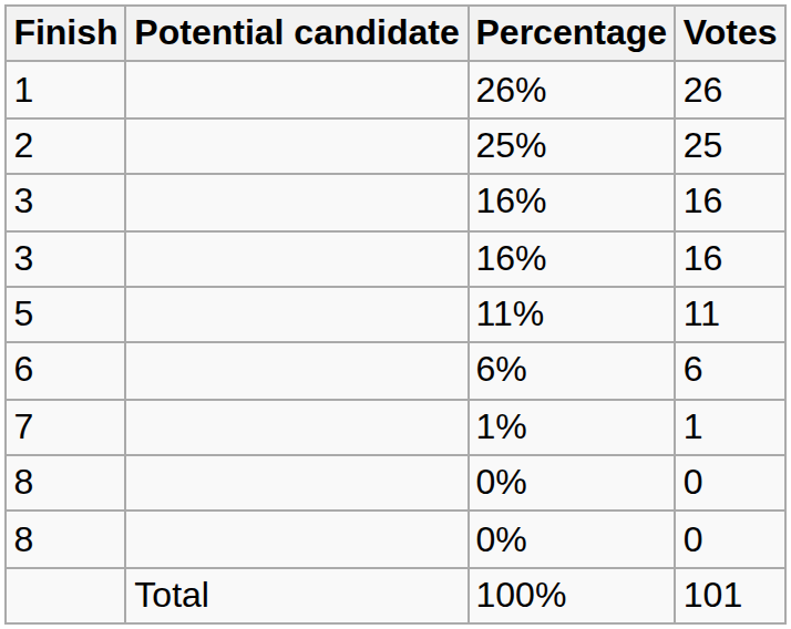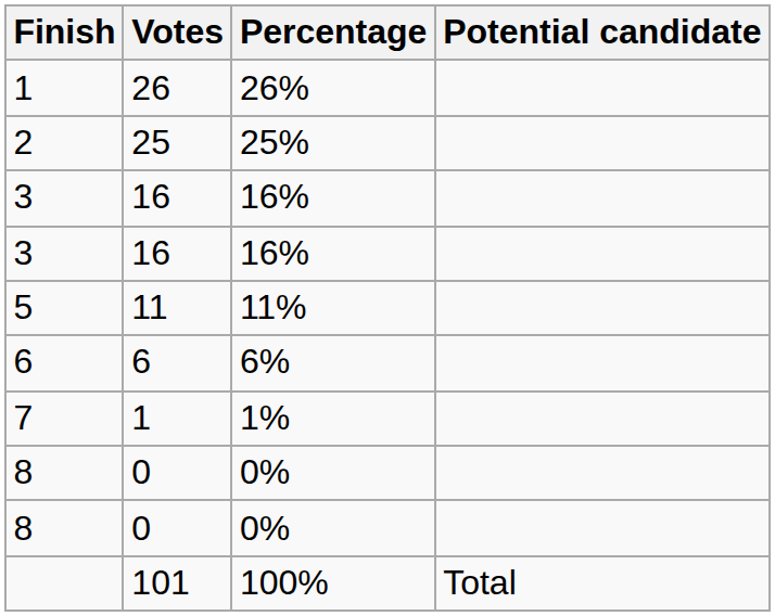 <table class="wikitable sortable">
 <tr>
 <th>Finish</th>
+<th>Votes</th>
+<th>Percentage</th>
 <th>Potential candidate</th>
-<th>Percentage</th>
-<th>Votes</th>
 </tr>
 <tr>
 <td>1</td>
+<td>26</td>
+<td>26%</td>
 <td></td>
-<td>26%</td>
-<td>26</td>
 </tr>
 <tr>
 <td>2</td>
+<td>25</td>
+<td>25%</td>
 <td></td>
-<td>25%</td>
-<td>25</td>
 </tr>
 <tr>
 <td>3</td>
+<td>16</td>
+<td>16%</td>
 <td></td>
-<td>16%</td>
-<td>16</td>
 </tr>
 <tr>
 <td>3</td>
+<td>16</td>
+<td>16%</td>
 <td></td>
-<td>16%</td>
-<td>16</td>
 </tr>
 <tr>
 <td>5</td>
+<td>11</td>
+<td>11%</td>
 <td></td>
-<td>11%</td>
-<td>11</td>
 </tr>
 <tr>
 <td>6</td>
+<td>6</td>
+<td>6%</td>
 <td></td>
-<td>6%</td>
-<td>6</td>
 </tr>
 <tr>
 <td>7</td>
+<td>1</td>
+<td>1%</td>
 <td></td>
-<td>1%</td>
-<td>1</td>
 </tr>
 <tr>
 <td>8</td>
+<td>0</td>
+<td>0%</td>
 <td></td>
-<td>0%</td>
-<td>0</td>
 </tr>
 <tr>
 <td>8</td>
+<td>0</td>
+<td>0%</td>
 <td></td>
-<td>0%</td>
-<td>0</td>
 </tr>
 <tr>
 <td></td>
+<td>101</td>
+<td>100%</td>
 <td>Total</td>
-<td>100%</td>
-<td>101</td>
 </tr>
 </table>
